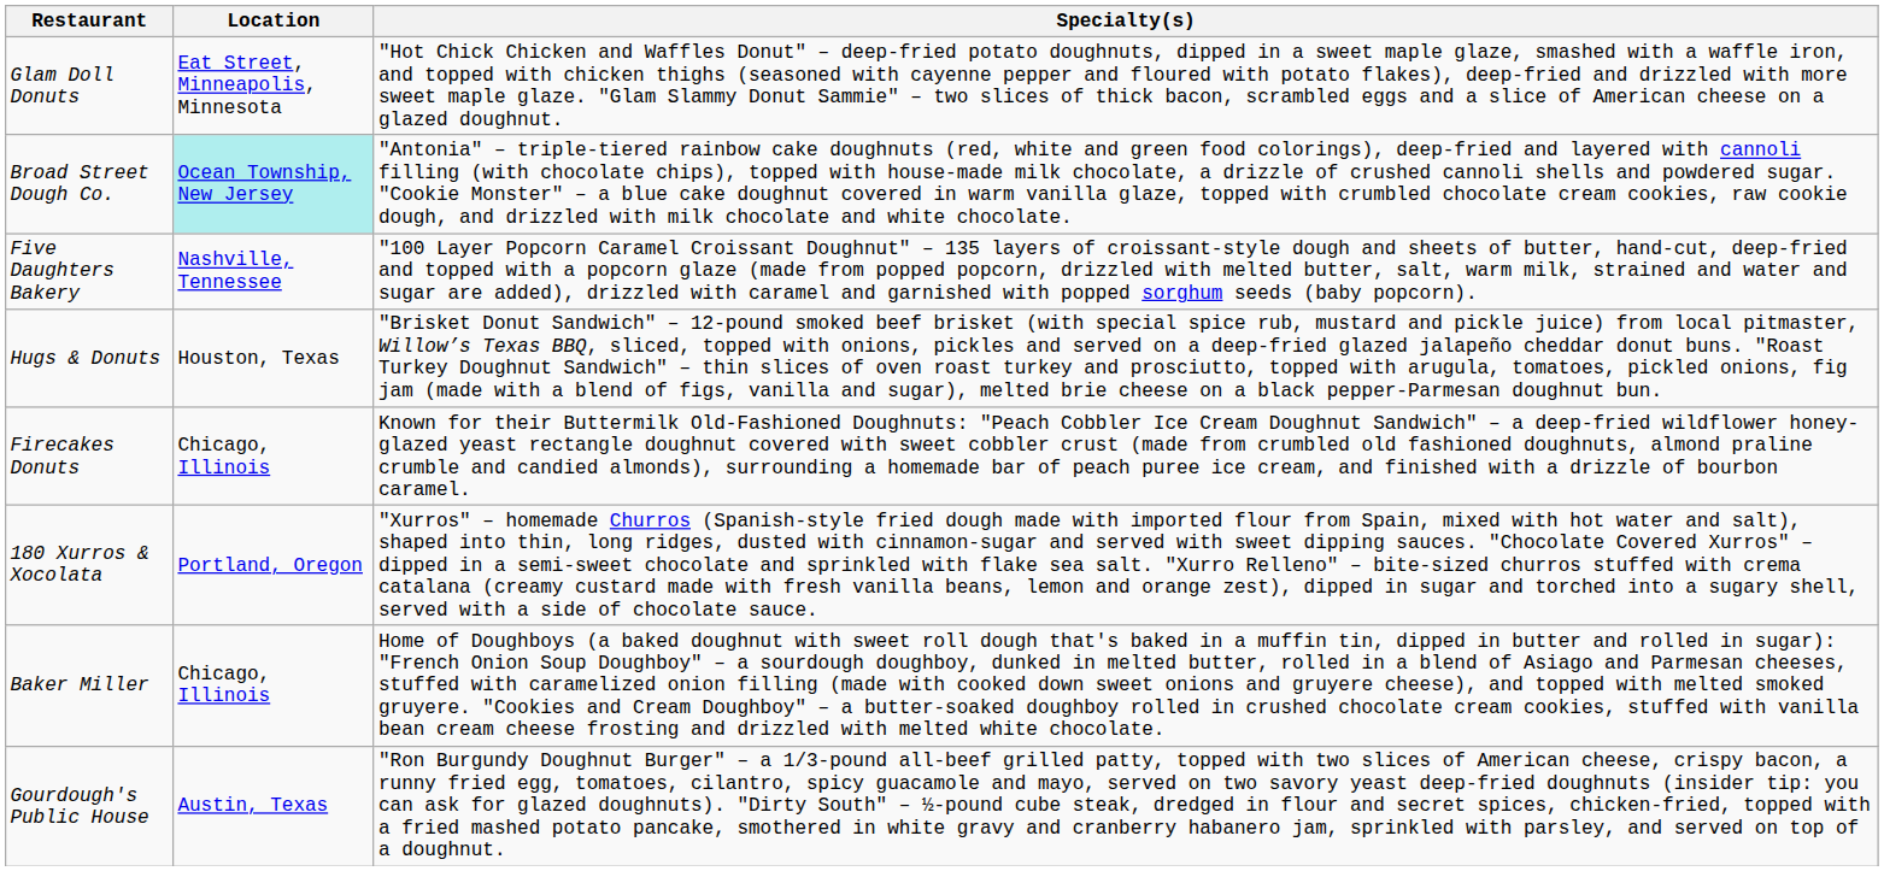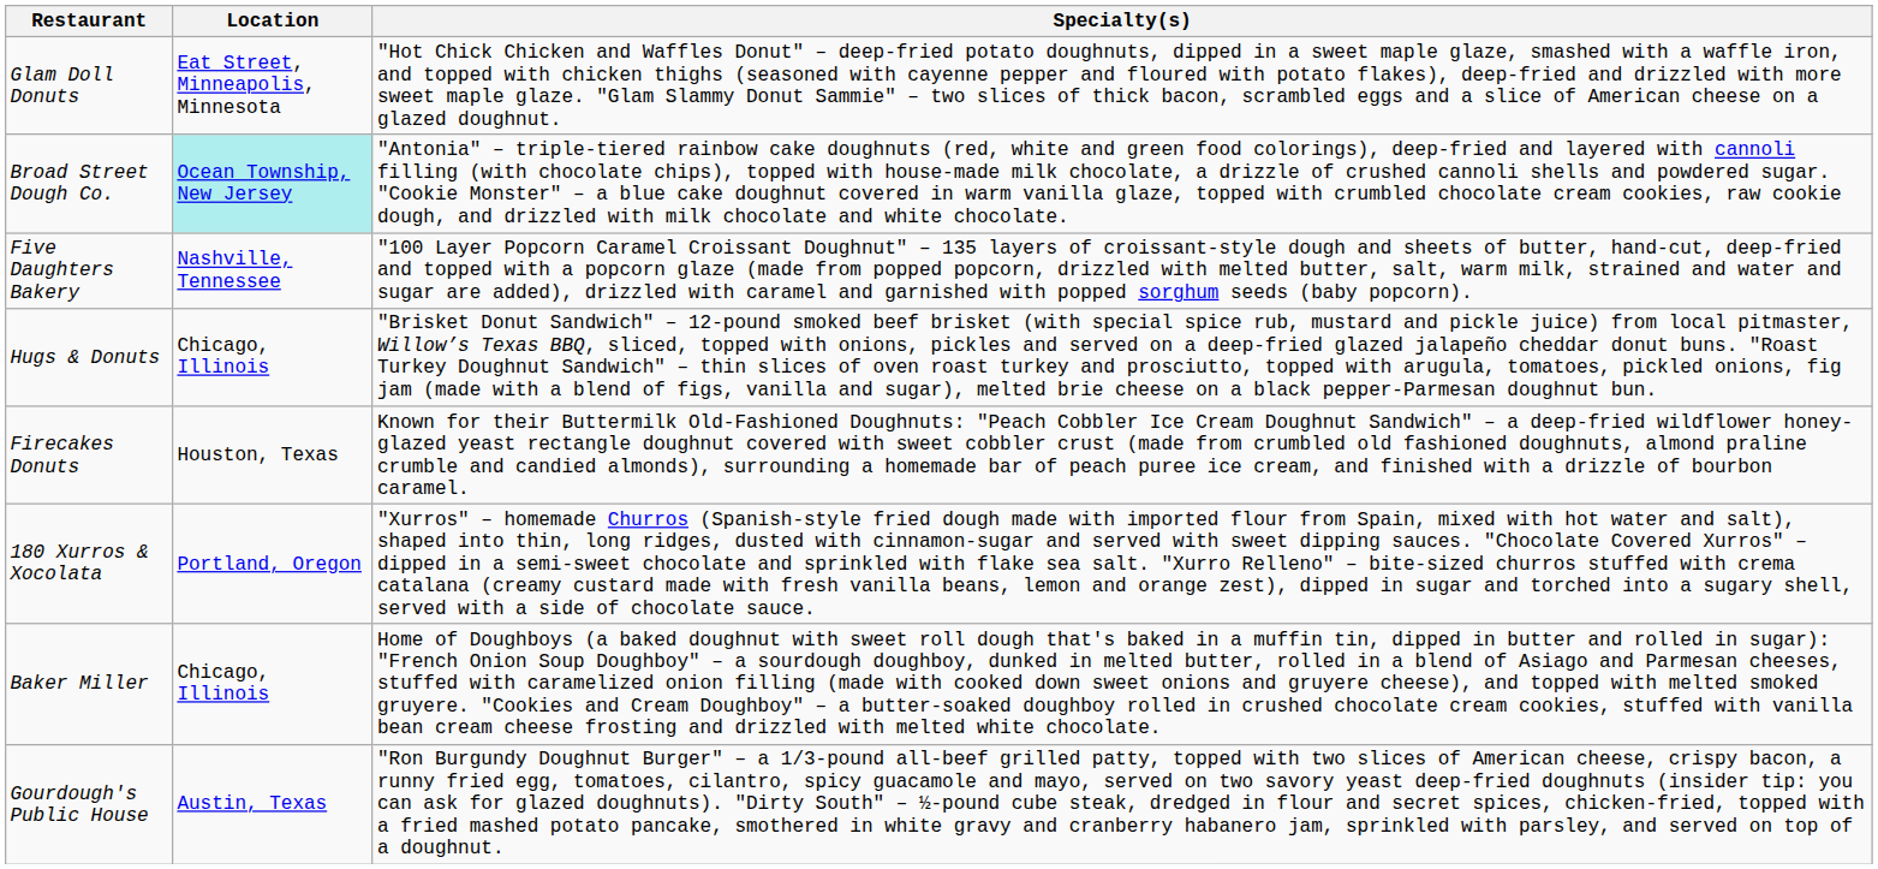 <table class="wikitable" style="width:100%;">
 <tr>
 <th>Restaurant</th>
 <th>Location</th>
 <th>Specialty(s)</th>
 </tr>
 <tr>
 <td><em>Glam Doll Donuts</em></td>
 <td><a href='#'>Eat Street</a>, <a href='#'>Minneapolis</a>, Minnesota</td>
 <td>"Hot Chick Chicken and Waffles Donut" – deep-fried potato doughnuts, dipped in a sweet maple glaze, smashed with a waffle iron, and topped with chicken thighs (seasoned with cayenne pepper and floured with potato flakes), deep-fried and drizzled with more sweet maple glaze. "Glam Slammy Donut Sammie" – two slices of thick bacon, scrambled eggs and a slice of American cheese on a glazed doughnut.</td>
 </tr>
 <tr>
 <td><em>Broad Street Dough Co.</em></td>
 <td style="background: paleturquoise;"><a href='#'>Ocean Township, New Jersey</a></td>
 <td>"Antonia" – triple-tiered rainbow cake doughnuts (red, white and green food colorings), deep-fried and layered with <a href='#'>cannoli</a> filling (with chocolate chips), topped with house-made milk chocolate, a drizzle of crushed cannoli shells and powdered sugar. "Cookie Monster" – a blue cake doughnut covered in warm vanilla glaze, topped with crumbled chocolate cream cookies, raw cookie dough, and drizzled with milk chocolate and white chocolate.</td>
 </tr>
 <tr>
 <td><em>Five Daughters Bakery</em></td>
 <td><a href='#'>Nashville, Tennessee</a></td>
 <td>"100 Layer Popcorn Caramel Croissant Doughnut" – 135 layers of croissant-style dough and sheets of butter, hand-cut, deep-fried and topped with a popcorn glaze (made from popped popcorn, drizzled with melted butter, salt, warm milk, strained and water and sugar are added), drizzled with caramel and garnished with popped <a href='#'>sorghum</a> seeds (baby popcorn).</td>
 </tr>
 <tr>
 <td><em>Hugs & Donuts</em></td>
-<td>Houston, Texas</td>
+<td>Chicago, <a href='#'>Illinois</a></td>
 <td>"Brisket Donut Sandwich" – 12-pound smoked beef brisket (with special spice rub, mustard and pickle juice) from local pitmaster, <em>Willow’s Texas BBQ</em>, sliced, topped with onions, pickles and served on a deep-fried glazed jalapeño cheddar donut buns. "Roast Turkey Doughnut Sandwich" – thin slices of oven roast turkey and prosciutto, topped with arugula, tomatoes, pickled onions, fig jam (made with a blend of figs, vanilla and sugar), melted brie cheese on a black pepper-Parmesan doughnut bun.</td>
 </tr>
 <tr>
 <td><em>Firecakes Donuts</em></td>
-<td>Chicago, <a href='#'>Illinois</a></td>
+<td>Houston, Texas</td>
 <td>Known for their Buttermilk Old-Fashioned Doughnuts: "Peach Cobbler Ice Cream Doughnut Sandwich" – a deep-fried wildflower honey-glazed yeast rectangle doughnut covered with sweet cobbler crust (made from crumbled old fashioned doughnuts, almond praline crumble and candied almonds), surrounding a homemade bar of peach puree ice cream, and finished with a drizzle of bourbon caramel.</td>
 </tr>
 <tr>
 <td><em>180 Xurros & Xocolata</em></td>
 <td><a href='#'>Portland, Oregon</a></td>
 <td>"Xurros" – homemade <a href='#'>Churros</a> (Spanish-style fried dough made with imported flour from Spain, mixed with hot water and salt), shaped into thin, long ridges, dusted with cinnamon-sugar and served with sweet dipping sauces. "Chocolate Covered Xurros" – dipped in a semi-sweet chocolate and sprinkled with flake sea salt. "Xurro Relleno" – bite-sized churros stuffed with crema catalana (creamy custard made with fresh vanilla beans, lemon and orange zest), dipped in sugar and torched into a sugary shell, served with a side of chocolate sauce.</td>
 </tr>
 <tr>
 <td><em>Baker Miller</em></td>
 <td>Chicago, <a href='#'>Illinois</a></td>
 <td>Home of Doughboys (a baked doughnut with sweet roll dough that's baked in a muffin tin, dipped in butter and rolled in sugar): "French Onion Soup Doughboy" – a sourdough doughboy, dunked in melted butter, rolled in a blend of Asiago and Parmesan cheeses, stuffed with caramelized onion filling (made with cooked down sweet onions and gruyere cheese), and topped with melted smoked gruyere. "Cookies and Cream Doughboy" – a butter-soaked doughboy rolled in crushed chocolate cream cookies, stuffed with vanilla bean cream cheese frosting and drizzled with melted white chocolate.</td>
 </tr>
 <tr>
 <td><em>Gourdough's Public House</em></td>
 <td><a href='#'>Austin, Texas</a></td>
 <td>"Ron Burgundy Doughnut Burger" – a 1/3-pound all-beef grilled patty, topped with two slices of American cheese, crispy bacon, a runny fried egg, tomatoes, cilantro, spicy guacamole and mayo, served on two savory yeast deep-fried doughnuts (insider tip: you can ask for glazed doughnuts). "Dirty South" – ½-pound cube steak, dredged in flour and secret spices, chicken-fried, topped with a fried mashed potato pancake, smothered in white gravy and cranberry habanero jam, sprinkled with parsley, and served on top of a doughnut.</td>
 </tr>
 </table>
